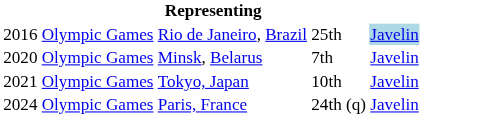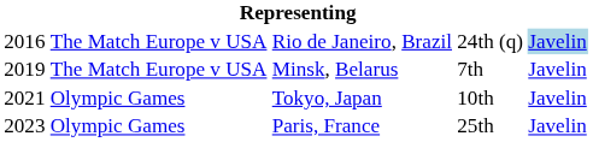 <table>
 <tr>
 <th colspan="7">Representing </th>
 </tr>
 <tr>
 <td>2016</td>
-<td><a href='#'>Olympic Games</a></td>
+<td><a href='#'>The Match Europe v USA</a></td>
 <td><a href='#'>Rio de Janeiro</a>, <a href='#'>Brazil</a></td>
-<td>25th</td>
+<td>24th (q)</td>
 <td style="background: lightblue;"><a href='#'>Javelin</a></td>
 <td></td>
 </tr>
 <tr>
-<td>2020</td>
-<td><a href='#'>Olympic Games</a></td>
+<td>2019</td>
+<td><a href='#'>The Match Europe v USA</a></td>
 <td><a href='#'>Minsk</a>, <a href='#'>Belarus</a></td>
 <td>7th</td>
 <td><a href='#'>Javelin</a></td>
 <td></td>
 </tr>
 <tr>
 <td>2021</td>
 <td><a href='#'>Olympic Games</a></td>
 <td><a href='#'>Tokyo, Japan</a></td>
 <td>10th</td>
 <td><a href='#'>Javelin</a></td>
 <td></td>
 </tr>
 <tr>
-<td>2024</td>
+<td>2023</td>
 <td><a href='#'>Olympic Games</a></td>
 <td><a href='#'>Paris, France</a></td>
-<td>24th (q)</td>
+<td>25th</td>
 <td><a href='#'>Javelin</a></td>
 <td></td>
 </tr>
 </table>
